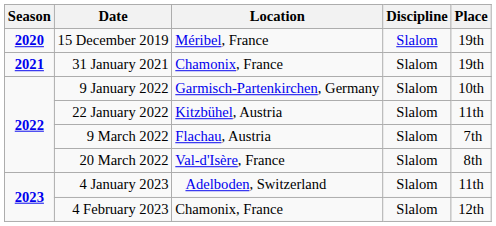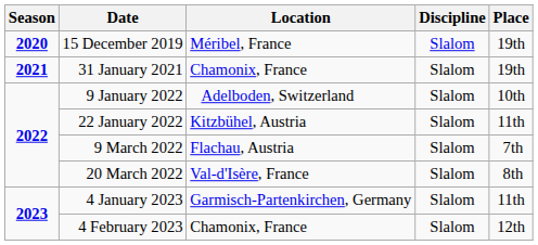 <table class="wikitable" style="text-align:center; font-size:95%;">
 <tr>
 <th>Season</th>
 <th>Date</th>
 <th>Location</th>
 <th>Discipline</th>
 <th>Place</th>
 </tr>
 <tr>
 <td><strong><a href='#'>2020</a></strong></td>
 <td align=right>15 December 2019</td>
 <td align=left> <a href='#'>Méribel</a>, France</td>
 <td><a href='#'>Slalom</a></td>
 <td>19th</td>
 </tr>
 <tr>
 <td><strong><a href='#'>2021</a></strong></td>
 <td align=right>31 January 2021</td>
 <td align=left> <a href='#'>Chamonix</a>, France</td>
 <td>Slalom</td>
 <td>19th</td>
 </tr>
 <tr>
 <td rowspan=4><strong><a href='#'>2022</a></strong></td>
 <td align=right>9 January 2022</td>
-<td align=left> <a href='#'>Garmisch-Partenkirchen</a>, Germany</td>
+<td align=left>   <a href='#'>Adelboden</a>, Switzerland</td>
 <td>Slalom</td>
 <td>10th</td>
 </tr>
 <tr>
 <td align=right>22 January 2022</td>
 <td align=left> <a href='#'>Kitzbühel</a>, Austria</td>
 <td>Slalom</td>
 <td>11th</td>
 </tr>
 <tr>
 <td align=right>9 March 2022</td>
 <td align=left> <a href='#'>Flachau</a>, Austria</td>
 <td>Slalom</td>
 <td> 7th</td>
 </tr>
 <tr>
 <td align=right>20 March 2022</td>
 <td align=left> <a href='#'>Val-d'Isère</a>, France</td>
 <td>Slalom</td>
 <td> 8th</td>
 </tr>
 <tr>
 <td rowspan=2><strong><a href='#'>2023</a></strong></td>
 <td align=right>4 January 2023</td>
-<td align=left>   <a href='#'>Adelboden</a>, Switzerland</td>
+<td align=left> <a href='#'>Garmisch-Partenkirchen</a>, Germany</td>
 <td>Slalom</td>
 <td>11th</td>
 </tr>
 <tr>
 <td align=right>4 February 2023</td>
 <td align=left> Chamonix, France</td>
 <td>Slalom</td>
 <td>12th</td>
 </tr>
 </table>
